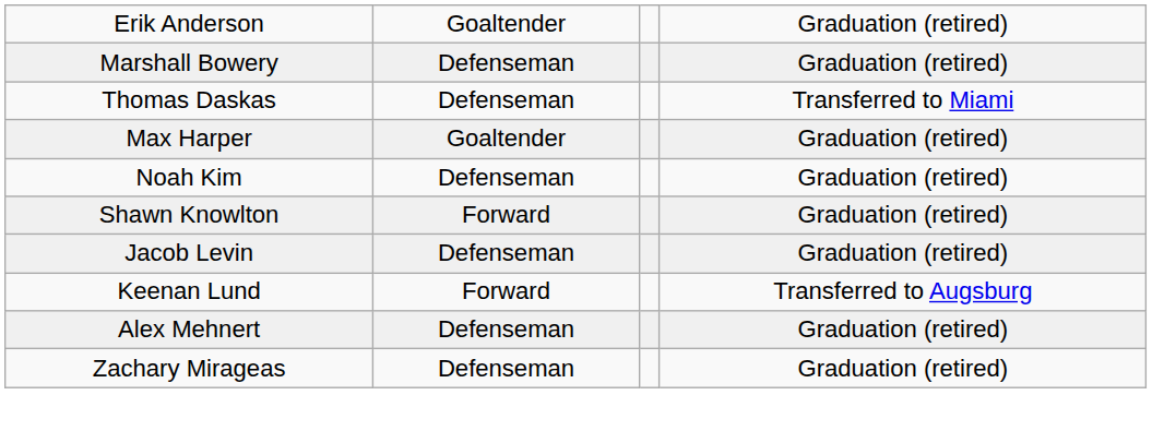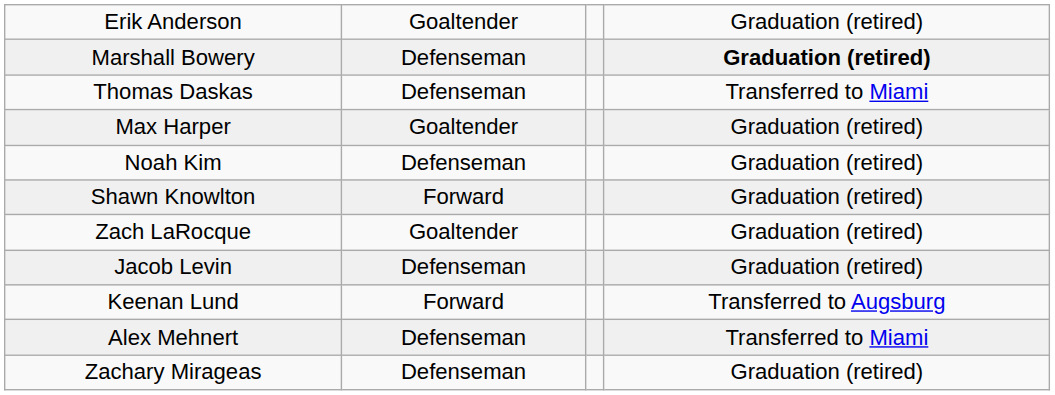 <table class="wikitable" width="60%">
 <tr align="center" bgcolor="">
 <td>Erik Anderson</td>
 <td>Goaltender</td>
 <td></td>
 <td>Graduation (retired)</td>
 </tr>
 <tr align="center" bgcolor="f0f0f0">
 <td>Marshall Bowery</td>
 <td>Defenseman</td>
 <td></td>
-<td>Graduation (retired)</td>
+<td><strong>Graduation (retired)</strong></td>
 </tr>
 <tr align="center" bgcolor="">
 <td>Thomas Daskas</td>
 <td>Defenseman</td>
 <td></td>
 <td>Transferred to <a href='#'>Miami</a></td>
 </tr>
 <tr align="center" bgcolor="f0f0f0">
 <td>Max Harper</td>
 <td>Goaltender</td>
 <td></td>
 <td>Graduation (retired)</td>
 </tr>
 <tr align="center" bgcolor="">
 <td>Noah Kim</td>
 <td>Defenseman</td>
 <td></td>
 <td>Graduation (retired)</td>
 </tr>
 <tr align="center" bgcolor="f0f0f0">
 <td>Shawn Knowlton</td>
 <td>Forward</td>
 <td></td>
 <td>Graduation (retired)</td>
 </tr>
+<tr align="center" bgcolor="">
+<td>Zach LaRocque</td>
+<td>Goaltender</td>
+<td></td>
+<td>Graduation (retired)</td>
+</tr>
 <tr align="center" bgcolor="f0f0f0">
 <td>Jacob Levin</td>
 <td>Defenseman</td>
 <td></td>
 <td>Graduation (retired)</td>
 </tr>
 <tr align="center" bgcolor="">
 <td>Keenan Lund</td>
 <td>Forward</td>
 <td></td>
 <td>Transferred to <a href='#'>Augsburg</a></td>
 </tr>
 <tr align="center" bgcolor="f0f0f0">
 <td>Alex Mehnert</td>
 <td>Defenseman</td>
 <td></td>
-<td>Graduation (retired)</td>
+<td>Transferred to <a href='#'>Miami</a></td>
 </tr>
 <tr align="center" bgcolor="">
 <td>Zachary Mirageas</td>
 <td>Defenseman</td>
 <td></td>
 <td>Graduation (retired)</td>
 </tr>
 </table>
